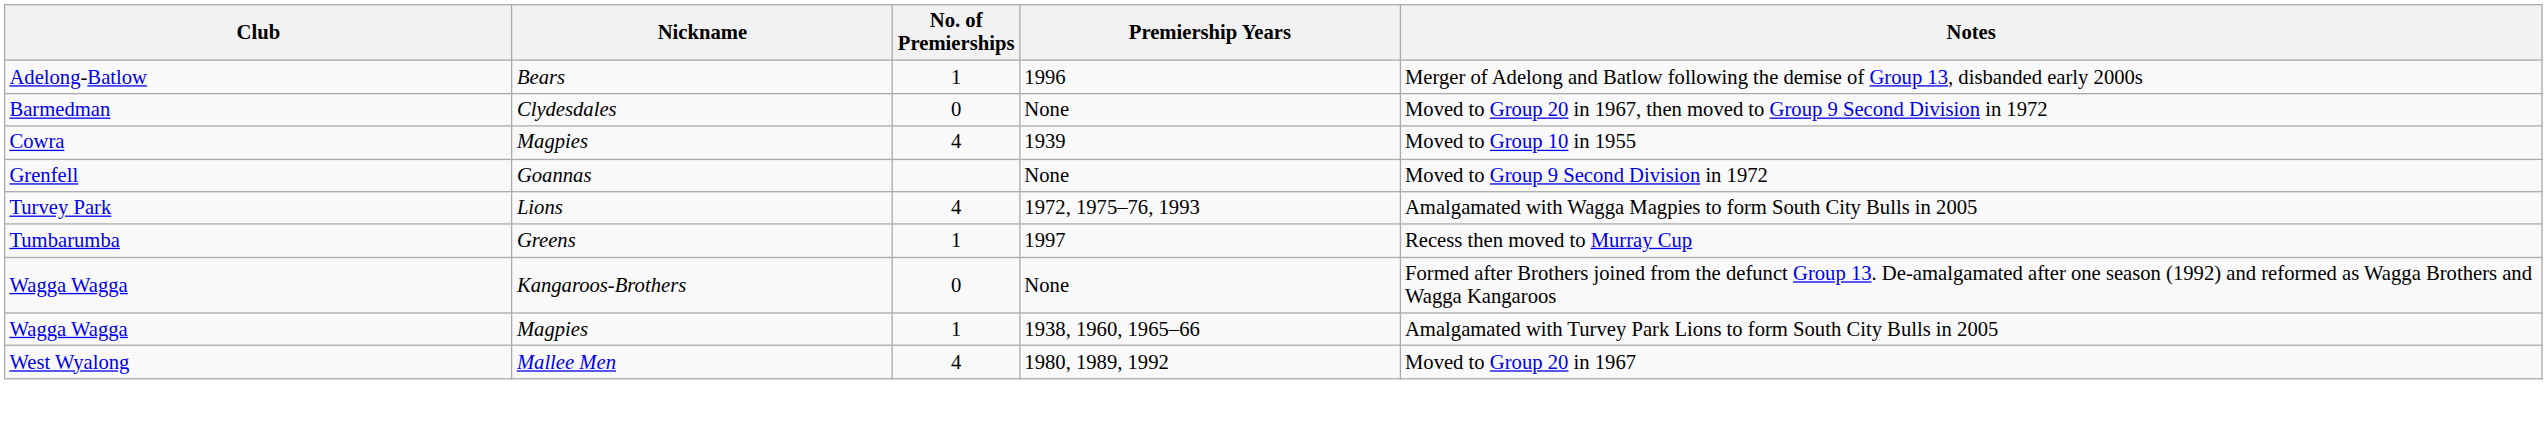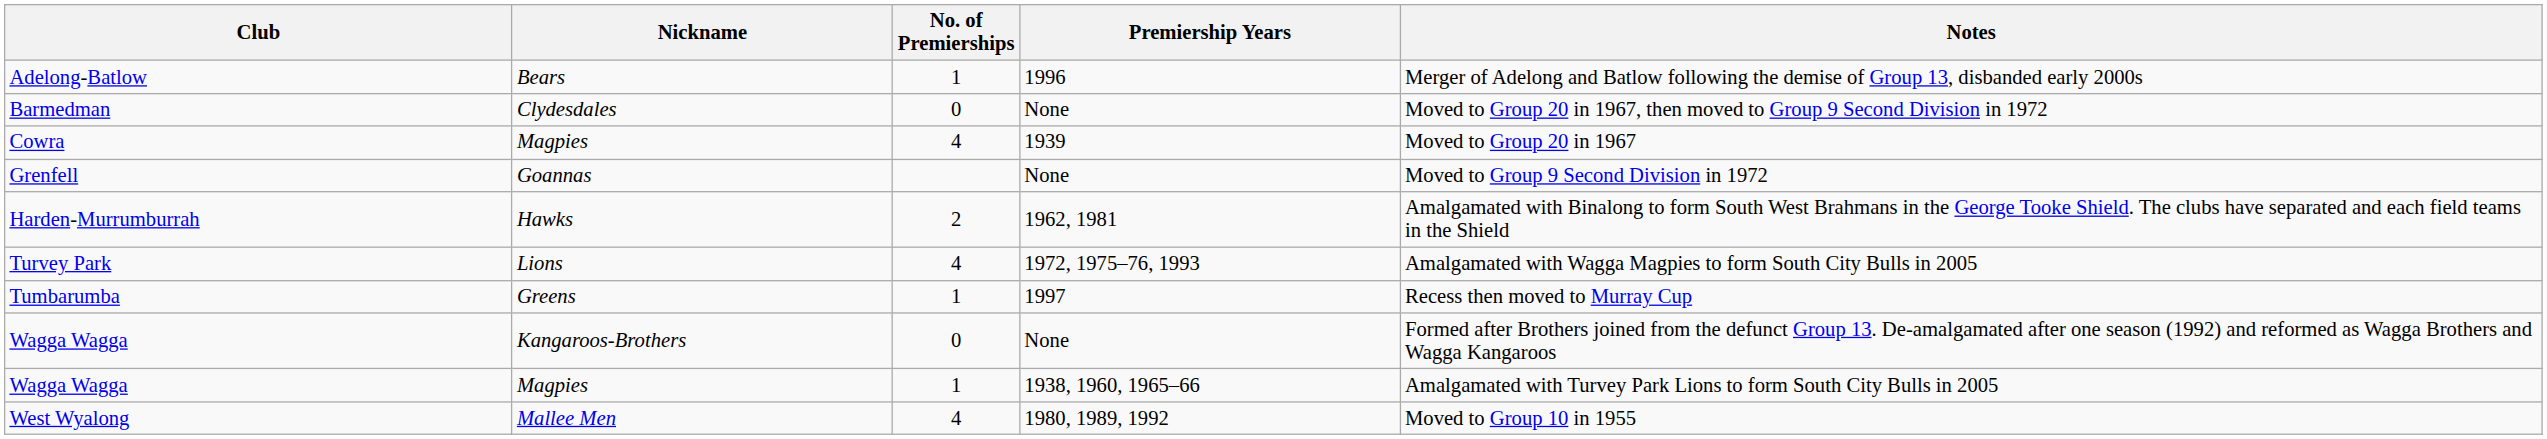 <table class="wikitable sortable">
 <tr>
 <th width="20%">Club</th>
 <th width="15%">Nickname</th>
 <th width="5%">No. of <br>Premierships</th>
 <th width="15%">Premiership Years</th>
 <th width="45%">Notes</th>
 </tr>
 <tr>
 <td> <a href='#'>Adelong</a>-<a href='#'>Batlow</a></td>
 <td><em>Bears</em></td>
 <td align="center">1</td>
 <td>1996</td>
 <td>Merger of Adelong and Batlow following the demise of <a href='#'>Group 13</a>, disbanded early 2000s</td>
 </tr>
 <tr>
 <td> <a href='#'>Barmedman</a></td>
 <td><em>Clydesdales</em></td>
 <td align="center">0</td>
 <td>None</td>
 <td>Moved to <a href='#'>Group 20</a> in 1967, then moved to <a href='#'>Group 9 Second Division</a> in 1972</td>
 </tr>
 <tr>
 <td> <a href='#'>Cowra</a></td>
 <td><em>Magpies</em></td>
 <td align="center">4</td>
 <td>1939</td>
-<td>Moved to <a href='#'>Group 10</a> in 1955</td>
+<td>Moved to <a href='#'>Group 20</a> in 1967</td>
 </tr>
 <tr>
 <td> <a href='#'>Grenfell</a></td>
 <td><em>Goannas</em></td>
 <td></td>
 <td>None</td>
 <td>Moved to <a href='#'>Group 9 Second Division</a> in 1972</td>
+</tr>
+<tr>
+<td> <a href='#'>Harden</a>-<a href='#'>Murrumburrah</a></td>
+<td><em>Hawks</em></td>
+<td align="center">2</td>
+<td>1962, 1981</td>
+<td>Amalgamated with Binalong to form South West Brahmans in the <a href='#'>George Tooke Shield</a>. The clubs have separated and each field teams in the Shield</td>
 </tr>
 <tr>
 <td> <a href='#'>Turvey Park</a></td>
 <td><em>Lions</em></td>
 <td align="center">4</td>
 <td>1972, 1975–76, 1993</td>
 <td>Amalgamated with Wagga Magpies to form South City Bulls in 2005</td>
 </tr>
 <tr>
 <td> <a href='#'>Tumbarumba</a></td>
 <td><em>Greens</em></td>
 <td align="center">1</td>
 <td>1997</td>
 <td>Recess then moved to <a href='#'>Murray Cup</a></td>
 </tr>
 <tr>
 <td> <a href='#'>Wagga Wagga</a></td>
 <td><em>Kangaroos-Brothers</em></td>
 <td align="center">0</td>
 <td>None</td>
 <td>Formed after Brothers joined from the defunct <a href='#'>Group 13</a>. De-amalgamated after one season (1992) and reformed as Wagga Brothers and Wagga Kangaroos</td>
 </tr>
 <tr>
 <td> <a href='#'>Wagga Wagga</a></td>
 <td><em>Magpies</em></td>
 <td align="center">1</td>
 <td>1938, 1960, 1965–66</td>
 <td>Amalgamated with Turvey Park Lions to form South City Bulls in 2005</td>
 </tr>
 <tr>
 <td> <a href='#'>West Wyalong</a></td>
 <td><em><a href='#'>Mallee Men</a></em></td>
 <td align="center">4</td>
 <td>1980, 1989, 1992</td>
-<td>Moved to <a href='#'>Group 20</a> in 1967</td>
+<td>Moved to <a href='#'>Group 10</a> in 1955</td>
 </tr>
 </table>
